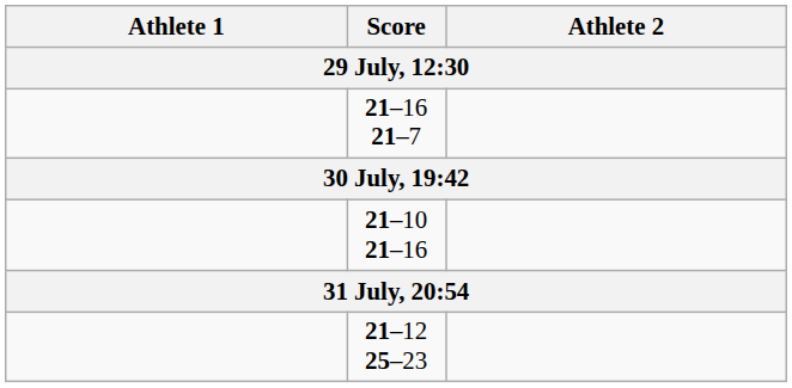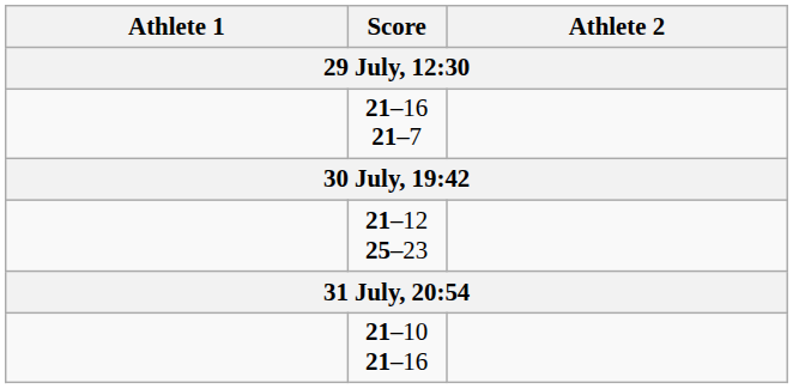 <table class="wikitable" style="text-align: center; font-size:90% ">
 <tr>
 <th align="right" width="190">Athlete 1</th>
 <th width="50">Score</th>
 <th align="left" width="190">Athlete 2</th>
 </tr>
 <tr>
 <th colspan=3>29 July, 12:30</th>
 </tr>
 <tr>
 <td align=right><strong></strong></td>
 <td align=center><strong>21</strong>–16<br><strong>21</strong>–7</td>
 <td align=left></td>
 </tr>
 <tr>
 <th colspan=3>30 July, 19:42</th>
 </tr>
 <tr>
 <td align=right><strong></strong></td>
-<td align=center><strong>21</strong>–10<br><strong>21</strong>–16</td>
+<td align=center><strong>21</strong>–12<br><strong>25</strong>–23</td>
 <td align=left></td>
 </tr>
 <tr>
 <th colspan=3>31 July, 20:54</th>
 </tr>
 <tr>
 <td align=right><strong></strong></td>
-<td align=center><strong>21</strong>–12<br><strong>25</strong>–23</td>
+<td align=center><strong>21</strong>–10<br><strong>21</strong>–16</td>
 <td align=left></td>
 </tr>
 </table>
